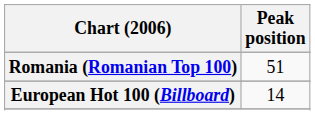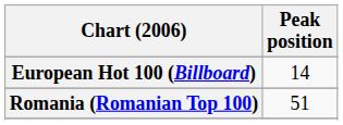 <table class="wikitable sortable plainrowheaders" style="text-align:center">
 <tr>
 <th scope="col">Chart (2006)</th>
 <th scope="col">Peak<br>position</th>
+</tr>
+<tr>
+</tr>
+<tr>
+</tr>
+<tr>
+</tr>
+<tr>
+</tr>
+<tr>
+</tr>
+<tr>
+<th scope="row">European Hot 100 (<a href='#'><em>Billboard</em></a>)</th>
+<td>14</td>
+</tr>
+<tr>
+</tr>
+<tr>
 </tr>
 <tr>
 </tr>
 <tr>
 </tr>
 <tr>
 </tr>
 <tr>
 </tr>
 <tr>
 </tr>
 <tr>
 <th scope="row">Romania (<a href='#'>Romanian Top 100</a>)</th>
 <td>51</td>
 </tr>
 <tr>
 </tr>
 <tr>
 </tr>
 <tr>
 </tr>
-<tr>
-</tr>
-<tr>
-</tr>
-<tr>
-</tr>
-<tr>
-</tr>
-<tr>
-<th scope="row">European Hot 100 (<a href='#'><em>Billboard</em></a>)</th>
-<td>14</td>
-</tr>
-<tr>
-</tr>
-<tr>
-</tr>
-<tr>
-</tr>
 </table>
